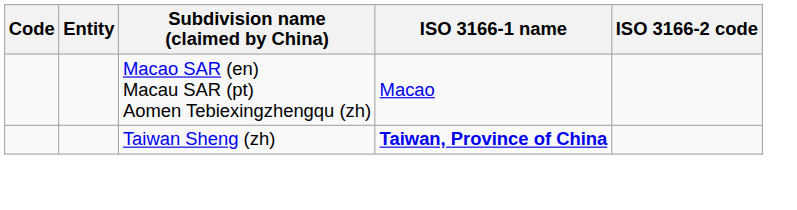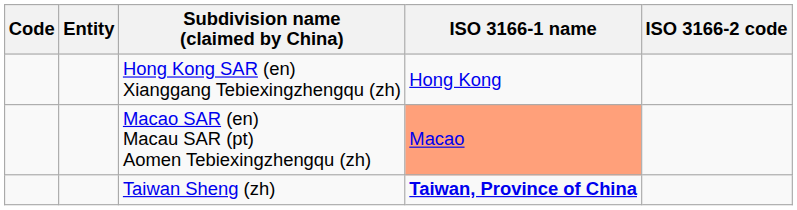 <table class="wikitable sortable">
 <tr>
 <th>Code</th>
 <th>Entity</th>
 <th>Subdivision name<br>(claimed by China)</th>
 <th>ISO 3166-1 name</th>
 <th>ISO 3166-2 code</th>
 </tr>
 <tr>
 <td></td>
 <td></td>
+<td><a href='#'>Hong Kong SAR</a> (en)<br>Xianggang Tebiexingzhengqu (zh)</td>
+<td><a href='#'>Hong Kong</a></td>
+<td><a href='#'></a></td>
+</tr>
+<tr>
+<td></td>
+<td></td>
 <td><a href='#'>Macao SAR</a> (en)<br>Macau SAR (pt)<br>Aomen Tebiexingzhengqu (zh)</td>
-<td><a href='#'>Macao</a></td>
+<td style="background: lightsalmon;"><a href='#'>Macao</a></td>
 <td><a href='#'></a></td>
 </tr>
 <tr>
 <td></td>
 <td></td>
 <td><a href='#'>Taiwan Sheng</a> (zh)</td>
 <td><strong><a href='#'>Taiwan, Province of China</a></strong></td>
 <td><a href='#'></a></td>
 </tr>
 </table>
